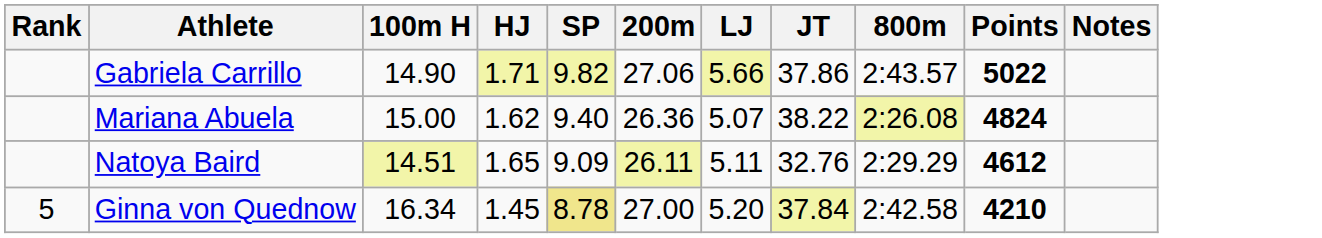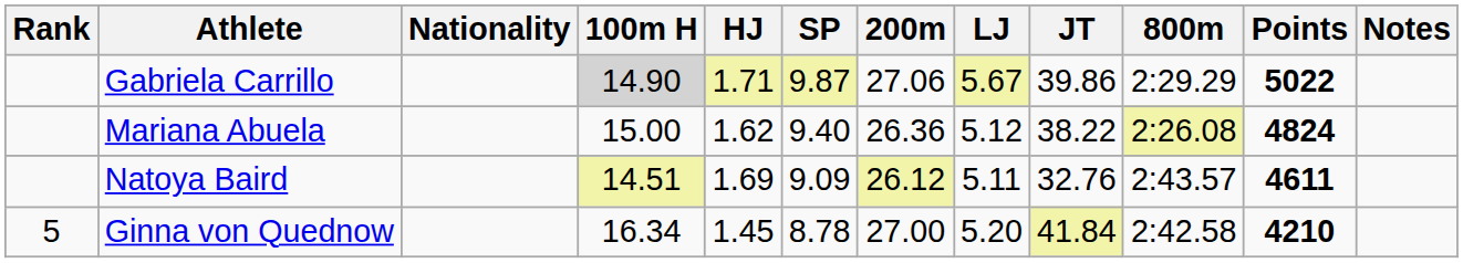 <table class="wikitable sortable" style=" text-align:center;">
 <tr>
 <th>Rank</th>
 <th>Athlete</th>
+<th>Nationality</th>
 <th>100m H</th>
 <th>HJ</th>
 <th>SP</th>
 <th>200m</th>
 <th>LJ</th>
 <th>JT</th>
 <th>800m</th>
 <th>Points</th>
 <th>Notes</th>
 </tr>
 <tr>
 <td></td>
 <td align=left><a href='#'>Gabriela Carrillo</a></td>
-<td>14.90</td>
+<td align=left></td>
+<td style="background: lightgrey;">14.90</td>
 <td bgcolor=#F2F5A9>1.71</td>
-<td bgcolor=#F2F5A9>9.82</td>
+<td bgcolor=#F2F5A9>9.87</td>
 <td>27.06</td>
-<td bgcolor=#F2F5A9>5.66</td>
-<td>37.86</td>
-<td>2:43.57</td>
+<td bgcolor=#F2F5A9>5.67</td>
+<td>39.86</td>
+<td>2:29.29</td>
 <td><strong>5022</strong></td>
 <td></td>
 </tr>
 <tr>
 <td></td>
 <td align=left><a href='#'>Mariana Abuela</a></td>
+<td align=left></td>
 <td>15.00</td>
 <td>1.62</td>
 <td>9.40</td>
 <td>26.36</td>
-<td>5.07</td>
+<td>5.12</td>
 <td>38.22</td>
 <td bgcolor=#F2F5A9>2:26.08</td>
 <td><strong>4824</strong></td>
 <td></td>
 </tr>
 <tr>
 <td></td>
 <td align=left><a href='#'>Natoya Baird</a></td>
+<td align=left></td>
 <td bgcolor=#F2F5A9>14.51</td>
-<td>1.65</td>
+<td>1.69</td>
 <td>9.09</td>
-<td bgcolor=#F2F5A9>26.11</td>
+<td bgcolor=#F2F5A9>26.12</td>
 <td>5.11</td>
 <td>32.76</td>
-<td>2:29.29</td>
-<td><strong>4612</strong></td>
+<td>2:43.57</td>
+<td><strong>4611</strong></td>
 <td></td>
 </tr>
 <tr>
 <td>5</td>
 <td align=left><a href='#'>Ginna von Quednow</a></td>
+<td align=left></td>
 <td>16.34</td>
 <td>1.45</td>
-<td style="background: khaki;">8.78</td>
+<td>8.78</td>
 <td>27.00</td>
 <td>5.20</td>
-<td bgcolor=#F2F5A9>37.84</td>
+<td bgcolor=#F2F5A9>41.84</td>
 <td>2:42.58</td>
 <td><strong>4210</strong></td>
 <td></td>
 </tr>
 </table>
